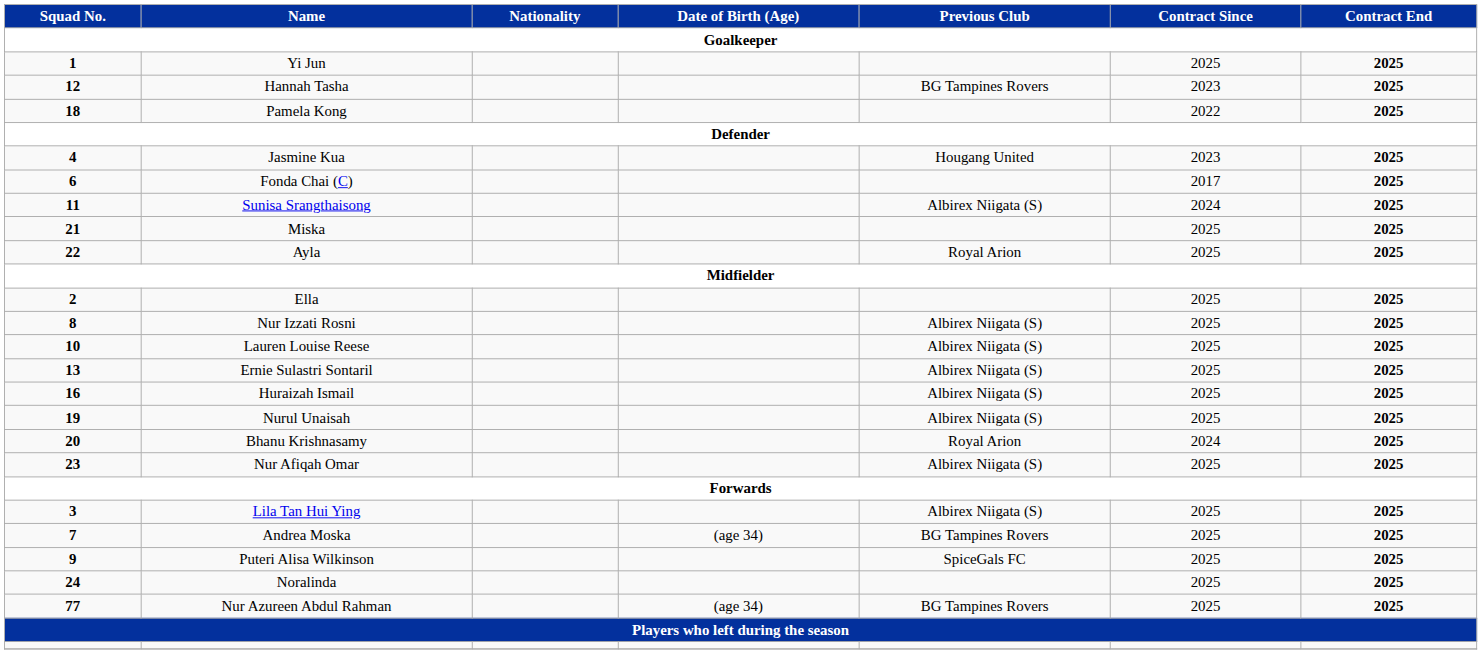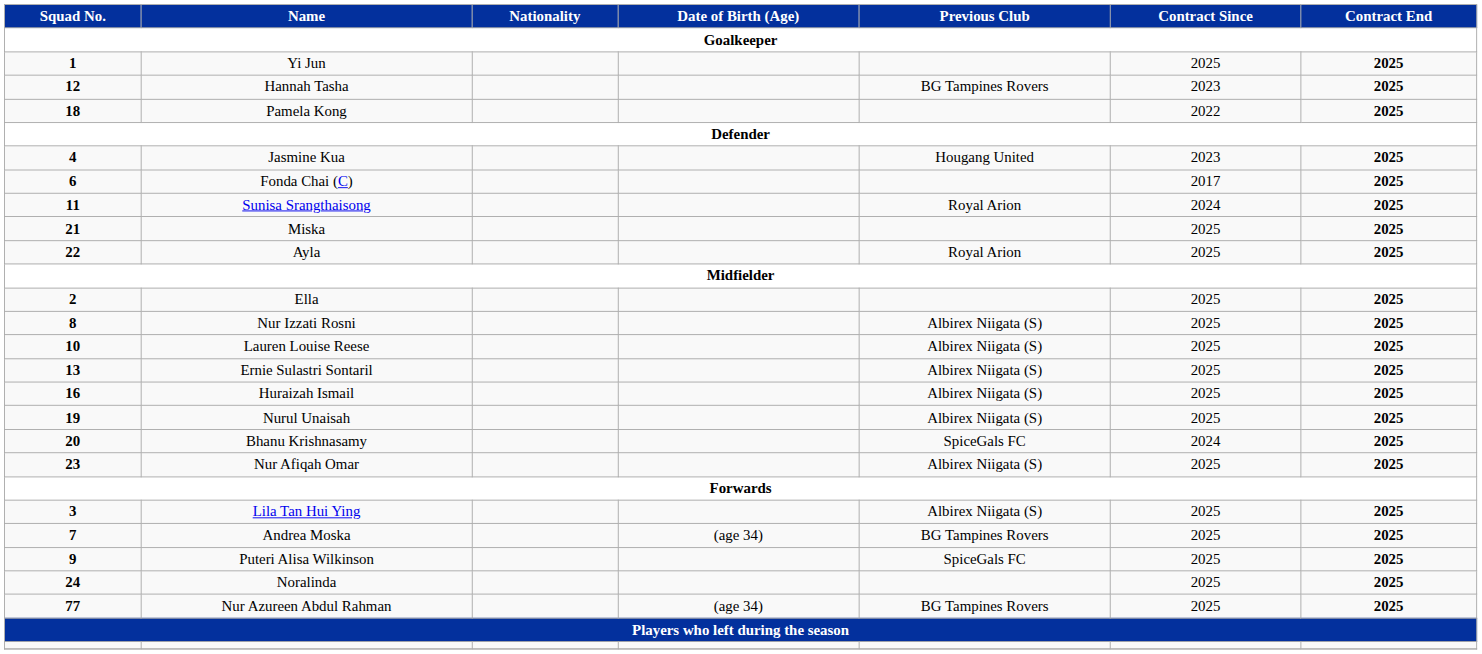 <table class="wikitable" style="text-align:center; font-size:100%; width:100%;">
 <tr>
 <th style="background:#03309d; color:white; text-align:center;">Squad No.</th>
 <th style="background:#03309d; color:white; text-align:center;">Name</th>
 <th style="background:#03309d; color:white; text-align:center;">Nationality</th>
 <th style="background:#03309d; color:white; text-align:center;">Date of Birth (Age)</th>
 <th style="background:#03309d; color:white; text-align:center;">Previous Club</th>
 <th style="background:#03309d; color:white; text-align:center;">Contract Since</th>
 <th style="background:#03309d; color:white; text-align:center;">Contract End</th>
 </tr>
 <tr>
 <th colspan="7" style="background:white; text-align:center">Goalkeeper</th>
 </tr>
 <tr>
 <td><strong>1</strong></td>
 <td>Yi Jun</td>
 <td></td>
 <td></td>
 <td></td>
 <td>2025</td>
 <td><strong>2025</strong></td>
 </tr>
 <tr>
 <td><strong>12</strong></td>
 <td>Hannah Tasha</td>
 <td></td>
 <td></td>
 <td> BG Tampines Rovers</td>
 <td>2023</td>
 <td><strong>2025</strong></td>
 </tr>
 <tr>
 <td><strong>18</strong></td>
 <td>Pamela Kong</td>
 <td></td>
 <td></td>
 <td></td>
 <td>2022</td>
 <td><strong>2025</strong></td>
 </tr>
 <tr>
 <th colspan="7" style="background:white; text-align:center">Defender</th>
 </tr>
 <tr>
 <td><strong>4</strong></td>
 <td>Jasmine Kua</td>
 <td></td>
 <td></td>
 <td> Hougang United</td>
 <td>2023</td>
 <td><strong>2025</strong></td>
 </tr>
 <tr>
 <td><strong>6</strong></td>
 <td>Fonda Chai (<a href='#'>C</a>) </td>
 <td></td>
 <td></td>
 <td></td>
 <td>2017</td>
 <td><strong>2025</strong></td>
 </tr>
 <tr>
 <td><strong>11</strong></td>
 <td><a href='#'>Sunisa Srangthaisong</a> </td>
 <td></td>
 <td></td>
-<td> Albirex Niigata (S)</td>
+<td> Royal Arion</td>
 <td>2024</td>
 <td><strong>2025</strong></td>
 </tr>
 <tr>
 <td><strong>21</strong></td>
 <td>Miska</td>
 <td></td>
 <td></td>
 <td></td>
 <td>2025</td>
 <td><strong>2025</strong></td>
 </tr>
 <tr>
 <td><strong>22</strong></td>
 <td>Ayla</td>
 <td></td>
 <td></td>
 <td> Royal Arion</td>
 <td>2025</td>
 <td><strong>2025</strong></td>
 </tr>
 <tr>
 <th colspan="7" style="background:white; text-align:center">Midfielder</th>
 </tr>
 <tr>
 <td><strong>2</strong></td>
 <td>Ella</td>
 <td></td>
 <td></td>
 <td></td>
 <td>2025</td>
 <td><strong>2025</strong></td>
 </tr>
 <tr>
 <td><strong>8</strong></td>
 <td>Nur Izzati Rosni</td>
 <td></td>
 <td></td>
 <td> Albirex Niigata (S)</td>
 <td>2025</td>
 <td><strong>2025</strong></td>
 </tr>
 <tr>
 <td><strong>10</strong></td>
 <td>Lauren Louise Reese</td>
 <td></td>
 <td></td>
 <td> Albirex Niigata (S)</td>
 <td>2025</td>
 <td><strong>2025</strong></td>
 </tr>
 <tr>
 <td><strong>13</strong></td>
 <td>Ernie Sulastri Sontaril</td>
 <td></td>
 <td></td>
 <td> Albirex Niigata (S)</td>
 <td>2025</td>
 <td><strong>2025</strong></td>
 </tr>
 <tr>
 <td><strong>16</strong></td>
 <td>Huraizah Ismail</td>
 <td></td>
 <td></td>
 <td> Albirex Niigata (S)</td>
 <td>2025</td>
 <td><strong>2025</strong></td>
 </tr>
 <tr>
 <td><strong>19</strong></td>
 <td>Nurul Unaisah</td>
 <td></td>
 <td></td>
 <td> Albirex Niigata (S)</td>
 <td>2025</td>
 <td><strong>2025</strong></td>
 </tr>
 <tr>
 <td><strong>20</strong></td>
 <td>Bhanu Krishnasamy</td>
 <td></td>
 <td></td>
-<td> Royal Arion</td>
+<td> SpiceGals FC</td>
 <td>2024</td>
 <td><strong>2025</strong></td>
 </tr>
 <tr>
 <td><strong>23</strong></td>
 <td>Nur Afiqah Omar</td>
 <td></td>
 <td></td>
 <td> Albirex Niigata (S)</td>
 <td>2025</td>
 <td><strong>2025</strong></td>
 </tr>
 <tr>
 <th colspan="7" style="background:white; text-align:center">Forwards</th>
 </tr>
 <tr>
 <td><strong>3</strong></td>
 <td><a href='#'> Lila Tan Hui Ying</a></td>
 <td></td>
 <td></td>
 <td> Albirex Niigata (S)</td>
 <td>2025</td>
 <td><strong>2025</strong></td>
 </tr>
 <tr>
 <td><strong>7</strong></td>
 <td>Andrea Moska</td>
 <td></td>
 <td>(age 34)</td>
 <td> BG Tampines Rovers</td>
 <td>2025</td>
 <td><strong>2025</strong></td>
 </tr>
 <tr>
 <td><strong>9</strong></td>
 <td>Puteri Alisa Wilkinson</td>
 <td></td>
 <td></td>
 <td> SpiceGals FC</td>
 <td>2025</td>
 <td><strong>2025</strong></td>
 </tr>
 <tr>
 <td><strong>24</strong></td>
 <td>Noralinda</td>
 <td></td>
 <td></td>
 <td></td>
 <td>2025</td>
 <td><strong>2025</strong></td>
 </tr>
 <tr>
 <td><strong>77</strong></td>
 <td>Nur Azureen Abdul Rahman</td>
 <td></td>
 <td>(age 34)</td>
 <td> BG Tampines Rovers</td>
 <td>2025</td>
 <td><strong>2025</strong></td>
 </tr>
 <tr>
 <th colspan="8" style="background:#03309d; color:white; text-align:center;">Players who left during the season</th>
 </tr>
 <tr>
 <td></td>
 <td></td>
 <td></td>
 <td></td>
 <td></td>
 <td></td>
 <td></td>
 </tr>
 <tr>
 </tr>
 </table>
